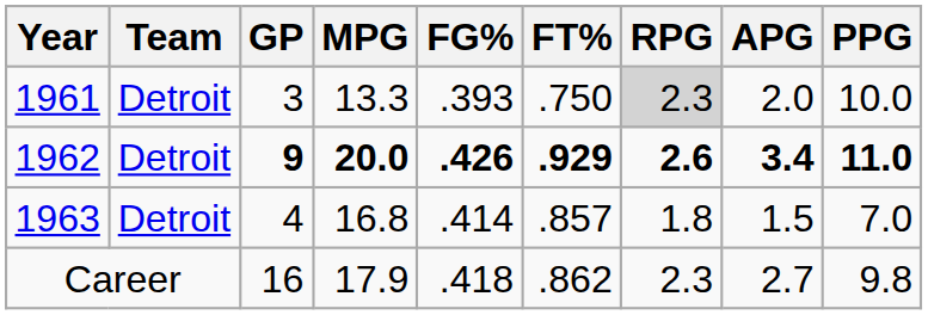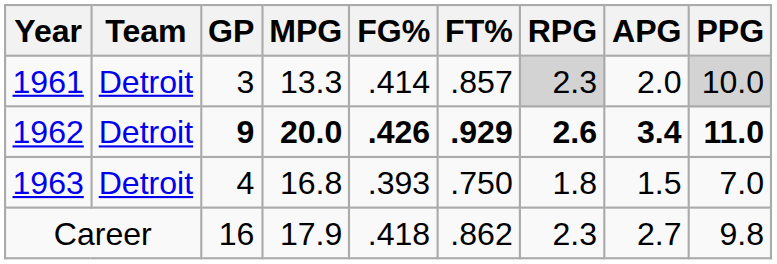 <table class="wikitable sortable" style="font-size:95%; text-align:right;">
 <tr>
 <th>Year</th>
 <th>Team</th>
 <th>GP</th>
 <th>MPG</th>
 <th>FG%</th>
 <th>FT%</th>
 <th>RPG</th>
 <th>APG</th>
 <th>PPG</th>
 </tr>
 <tr>
 <td style="text-align:left;"><a href='#'>1961</a></td>
 <td style="text-align:left;"><a href='#'>Detroit</a></td>
 <td>3</td>
 <td>13.3</td>
-<td>.393</td>
-<td>.750</td>
+<td>.414</td>
+<td>.857</td>
 <td style="background: lightgrey;">2.3</td>
 <td>2.0</td>
-<td>10.0</td>
+<td style="background: lightgrey;">10.0</td>
 </tr>
 <tr>
 <td style="text-align:left;"><a href='#'>1962</a></td>
 <td style="text-align:left;"><a href='#'>Detroit</a></td>
 <td><strong>9</strong></td>
 <td><strong>20.0</strong></td>
 <td><strong>.426</strong></td>
 <td><strong>.929</strong></td>
 <td><strong>2.6</strong></td>
 <td><strong>3.4</strong></td>
 <td><strong>11.0</strong></td>
 </tr>
 <tr>
 <td style="text-align:left;"><a href='#'>1963</a></td>
 <td style="text-align:left;"><a href='#'>Detroit</a></td>
 <td>4</td>
 <td>16.8</td>
-<td>.414</td>
-<td>.857</td>
+<td>.393</td>
+<td>.750</td>
 <td>1.8</td>
 <td>1.5</td>
 <td>7.0</td>
 </tr>
 <tr class="sortbottom">
 <td style="text-align:center;" colspan="2">Career</td>
 <td>16</td>
 <td>17.9</td>
 <td>.418</td>
 <td>.862</td>
 <td>2.3</td>
 <td>2.7</td>
 <td>9.8</td>
 </tr>
 </table>
